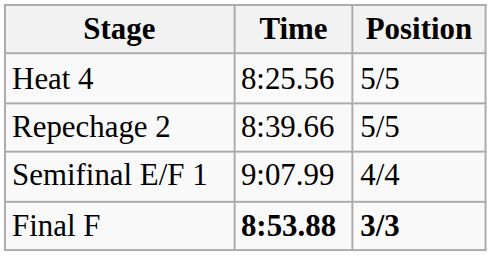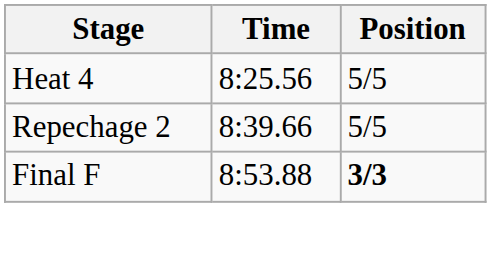 <table class="wikitable" width=40%>
 <tr>
 <th>Stage</th>
 <th>Time</th>
 <th>Position</th>
 </tr>
 <tr>
 <td>Heat 4</td>
 <td>8:25.56</td>
 <td>5/5</td>
 </tr>
 <tr>
 <td>Repechage 2</td>
 <td>8:39.66</td>
 <td>5/5</td>
 </tr>
 <tr>
-<td>Semifinal E/F 1</td>
-<td>9:07.99</td>
-<td>4/4</td>
-</tr>
-<tr>
 <td>Final F</td>
-<td><strong>8:53.88</strong></td>
+<td>8:53.88</td>
 <td><strong>3/3</strong></td>
 </tr>
 </table>
